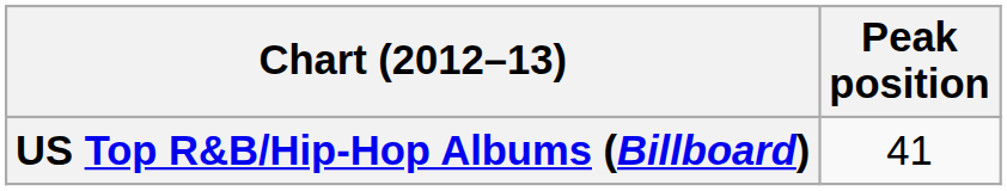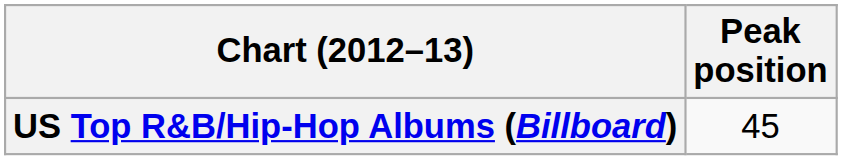 <table class="wikitable sortable plainrowheaders" style="text-align: center;">
 <tr>
 <th scope="col">Chart (2012–13)</th>
 <th scope="col">Peak<br>position</th>
 </tr>
 <tr>
 <th scope="row">US <a href='#'>Top R&B/Hip-Hop Albums</a> (<em><a href='#'>Billboard</a></em>)</th>
-<td>41</td>
+<td>45</td>
 </tr>
 </table>
